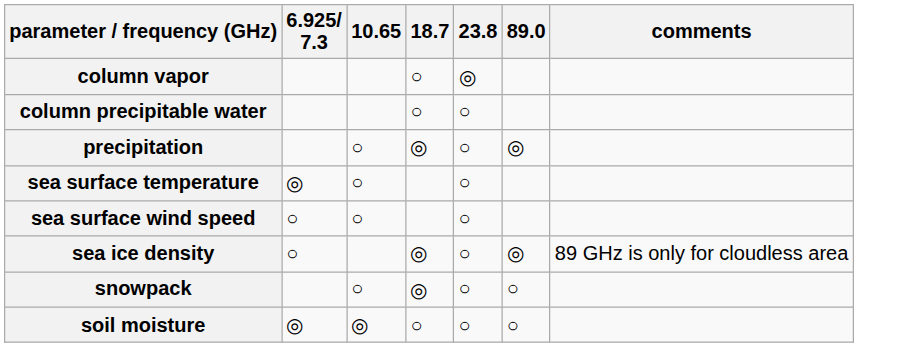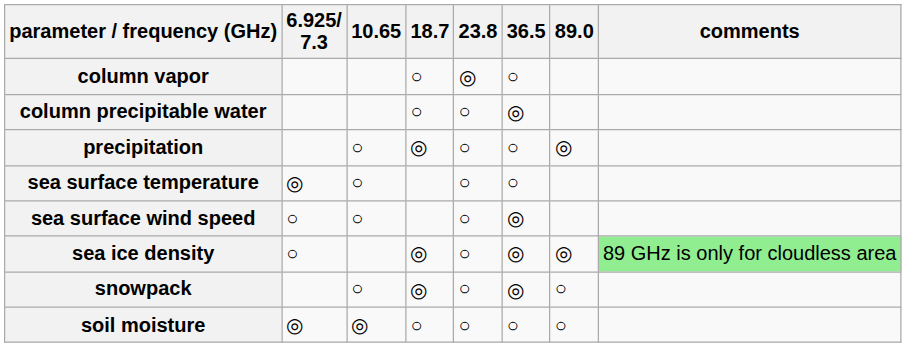 <table class="wikitable">
 <tr>
 <th>parameter / frequency (GHz)</th>
 <th>6.925/<br>7.3</th>
 <th>10.65</th>
 <th>18.7</th>
 <th>23.8</th>
+<th>36.5</th>
 <th>89.0</th>
 <th>comments</th>
 </tr>
 <tr>
 <th>column vapor</th>
 <td>　</td>
 <td>　</td>
 <td>○</td>
 <td>◎</td>
+<td>○</td>
 <td>　</td>
 <td>　</td>
 </tr>
 <tr>
 <th>column precipitable water</th>
 <td>　</td>
 <td>　</td>
 <td>○</td>
 <td>○</td>
+<td>◎</td>
 <td>　</td>
 <td>　</td>
 </tr>
 <tr>
 <th>precipitation</th>
 <td>　</td>
 <td>○</td>
 <td>◎</td>
+<td>○</td>
 <td>○</td>
 <td>◎</td>
 <td>　</td>
 </tr>
 <tr>
 <th>sea surface temperature</th>
 <td>◎</td>
 <td>○</td>
 <td>　</td>
 <td>○</td>
+<td>○</td>
 <td>　</td>
 <td>　</td>
 </tr>
 <tr>
 <th>sea surface wind speed</th>
 <td>○</td>
 <td>○</td>
 <td>　</td>
 <td>○</td>
+<td>◎</td>
 <td>　</td>
 <td>　</td>
 </tr>
 <tr>
 <th>sea ice density</th>
 <td>○</td>
 <td>　</td>
 <td>◎</td>
 <td>○</td>
 <td>◎</td>
-<td>89 GHz is only for cloudless area</td>
+<td>◎</td>
+<td style="background: lightgreen;">89 GHz is only for cloudless area</td>
 </tr>
 <tr>
 <th>snowpack</th>
 <td>　</td>
 <td>○</td>
 <td>◎</td>
 <td>○</td>
+<td>◎</td>
 <td>○</td>
 <td>　</td>
 </tr>
 <tr>
 <th>soil moisture</th>
 <td>◎</td>
 <td>◎</td>
 <td>○</td>
 <td>○</td>
 <td>○</td>
+<td>○</td>
 <td>　</td>
 </tr>
 </table>
